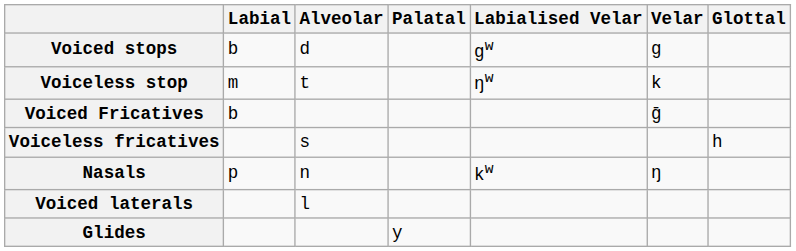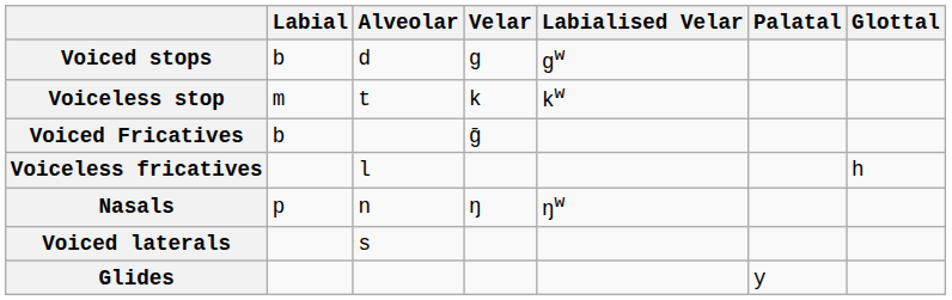 <table class="wikitable">
 <tr>
 <th></th>
 <th>Labial</th>
 <th>Alveolar</th>
+<th>Velar</th>
+<th>Labialised Velar</th>
 <th>Palatal</th>
-<th>Labialised Velar</th>
-<th>Velar</th>
 <th>Glottal</th>
 </tr>
 <tr>
 <th>Voiced stops</th>
 <td>b</td>
 <td>d</td>
+<td>g</td>
+<td>g<sup>w</sup></td>
 <td></td>
-<td>g<sup>w</sup></td>
-<td>g</td>
 <td></td>
 </tr>
 <tr>
 <th>Voiceless stop</th>
 <td>m</td>
 <td>t</td>
+<td>k</td>
+<td>k<sup>w</sup></td>
 <td></td>
-<td>ŋ<sup>w</sup></td>
-<td>k</td>
 <td></td>
 </tr>
 <tr>
 <th>Voiced Fricatives</th>
 <td>b</td>
 <td></td>
+<td>ḡ</td>
 <td></td>
 <td></td>
-<td>ḡ</td>
 <td></td>
 </tr>
 <tr>
 <th>Voiceless fricatives</th>
 <td></td>
-<td>s</td>
+<td>l</td>
 <td></td>
 <td></td>
 <td></td>
 <td>h</td>
 </tr>
 <tr>
 <th>Nasals</th>
 <td>p</td>
 <td>n</td>
+<td>ŋ</td>
+<td>ŋ<sup>w</sup></td>
 <td></td>
-<td>k<sup>w</sup></td>
-<td>ŋ</td>
 <td></td>
 </tr>
 <tr>
 <th>Voiced laterals</th>
 <td></td>
-<td>l</td>
+<td>s</td>
 <td></td>
 <td></td>
 <td></td>
 <td></td>
 </tr>
 <tr>
 <th>Glides</th>
 <td></td>
 <td></td>
-<td>y</td>
 <td></td>
 <td></td>
+<td>y</td>
 <td></td>
 </tr>
 </table>
